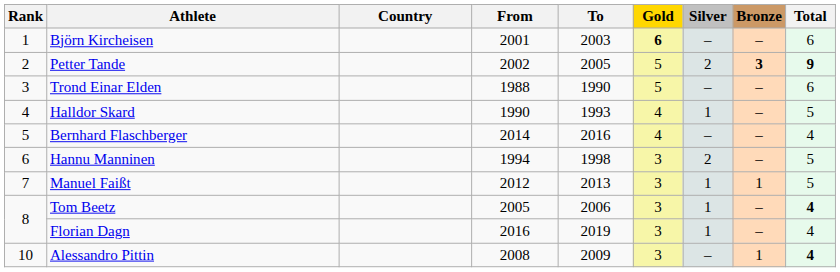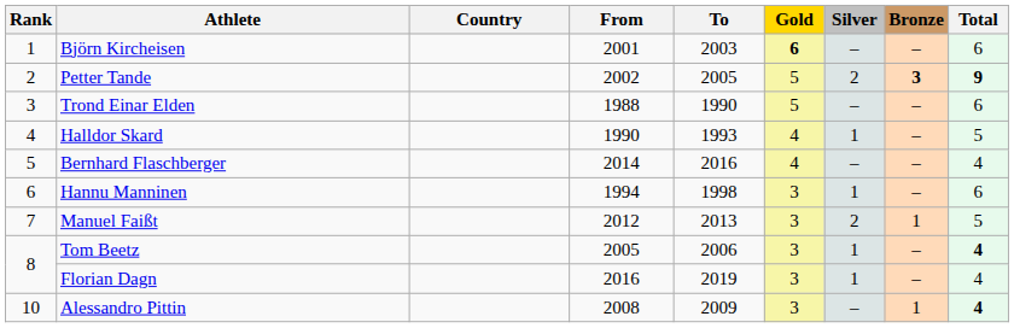 <table class="wikitable plainrowheaders" width=70% style="text-align:center">
 <tr style="background-color:#EDEDED;">
 <th class="hintergrundfarbe5" style="width:1em">Rank</th>
 <th class="hintergrundfarbe5">Athlete</th>
 <th class="hintergrundfarbe5" style="width:16%">Country</th>
 <th class="hintergrundfarbe5">From</th>
 <th class="hintergrundfarbe5">To</th>
 <th style="background:    gold; width:6%">Gold</th>
 <th style="background:  silver; width:6%">Silver</th>
 <th style="background: #CC9966; width:6%">Bronze</th>
 <th class="hintergrundfarbe5" style="width:6%">Total</th>
 </tr>
 <tr>
 <td>1</td>
 <td align=left><a href='#'>Björn Kircheisen</a></td>
 <td align=left></td>
 <td>2001</td>
 <td>2003</td>
 <td bgcolor="#F7F6A8"><strong>6</strong></td>
 <td bgcolor="#DCE5E5">–</td>
 <td bgcolor="#FFDAB9">–</td>
 <td bgcolor="#E7FAEC">6</td>
 </tr>
 <tr align="center">
 <td>2</td>
 <td align=left><a href='#'>Petter Tande</a></td>
 <td align=left></td>
 <td>2002</td>
 <td>2005</td>
 <td bgcolor="#F7F6A8">5</td>
 <td bgcolor="#DCE5E5">2</td>
 <td bgcolor="#FFDAB9"><strong>3</strong></td>
 <td bgcolor="#E7FAEC"><strong>9</strong></td>
 </tr>
 <tr align="center">
 <td>3</td>
 <td align=left><a href='#'>Trond Einar Elden</a></td>
 <td align=left></td>
 <td>1988</td>
 <td>1990</td>
 <td bgcolor="#F7F6A8">5</td>
 <td bgcolor="#DCE5E5">–</td>
 <td bgcolor="#FFDAB9">–</td>
 <td bgcolor="#E7FAEC">6</td>
 </tr>
 <tr align="center">
 <td>4</td>
 <td align=left><a href='#'>Halldor Skard</a></td>
 <td align=left></td>
 <td>1990</td>
 <td>1993</td>
 <td bgcolor="#F7F6A8">4</td>
 <td bgcolor="#DCE5E5">1</td>
 <td bgcolor="#FFDAB9">–</td>
 <td bgcolor="#E7FAEC">5</td>
 </tr>
 <tr align="center">
 <td>5</td>
 <td align=left><a href='#'>Bernhard Flaschberger</a></td>
 <td align=left></td>
 <td>2014</td>
 <td>2016</td>
 <td bgcolor="#F7F6A8">4</td>
 <td bgcolor="#DCE5E5">–</td>
 <td bgcolor="#FFDAB9">–</td>
 <td bgcolor="#E7FAEC">4</td>
 </tr>
 <tr align="center">
 <td>6</td>
 <td align=left><a href='#'>Hannu Manninen</a></td>
 <td align=left></td>
 <td>1994</td>
 <td>1998</td>
 <td bgcolor="#F7F6A8">3</td>
-<td bgcolor="#DCE5E5">2</td>
+<td bgcolor="#DCE5E5">1</td>
 <td bgcolor="#FFDAB9">–</td>
-<td bgcolor="#E7FAEC">5</td>
+<td bgcolor="#E7FAEC">6</td>
 </tr>
 <tr align="center">
 <td>7</td>
 <td align=left><a href='#'>Manuel Faißt</a></td>
 <td align=left></td>
 <td>2012</td>
 <td>2013</td>
 <td bgcolor="#F7F6A8">3</td>
-<td bgcolor="#DCE5E5">1</td>
+<td bgcolor="#DCE5E5">2</td>
 <td bgcolor="#FFDAB9">1</td>
 <td bgcolor="#E7FAEC">5</td>
 </tr>
 <tr align="center">
 <td rowspan=2>8</td>
 <td align=left><a href='#'>Tom Beetz</a></td>
 <td align=left></td>
 <td>2005</td>
 <td>2006</td>
 <td bgcolor="#F7F6A8">3</td>
 <td bgcolor="#DCE5E5">1</td>
 <td bgcolor="#FFDAB9">–</td>
 <td bgcolor="#E7FAEC"><strong>4</strong></td>
 </tr>
 <tr align="center">
 <td align=left><a href='#'>Florian Dagn</a></td>
 <td align=left></td>
 <td>2016</td>
 <td>2019</td>
 <td bgcolor="#F7F6A8">3</td>
 <td bgcolor="#DCE5E5">1</td>
 <td bgcolor="#FFDAB9">–</td>
 <td bgcolor="#E7FAEC">4</td>
 </tr>
 <tr align="center">
 <td>10</td>
 <td align=left><a href='#'>Alessandro Pittin</a></td>
 <td align=left></td>
 <td>2008</td>
 <td>2009</td>
 <td bgcolor="#F7F6A8">3</td>
 <td bgcolor="#DCE5E5">–</td>
 <td bgcolor="#FFDAB9">1</td>
 <td bgcolor="#E7FAEC"><strong>4</strong></td>
 </tr>
 </table>
